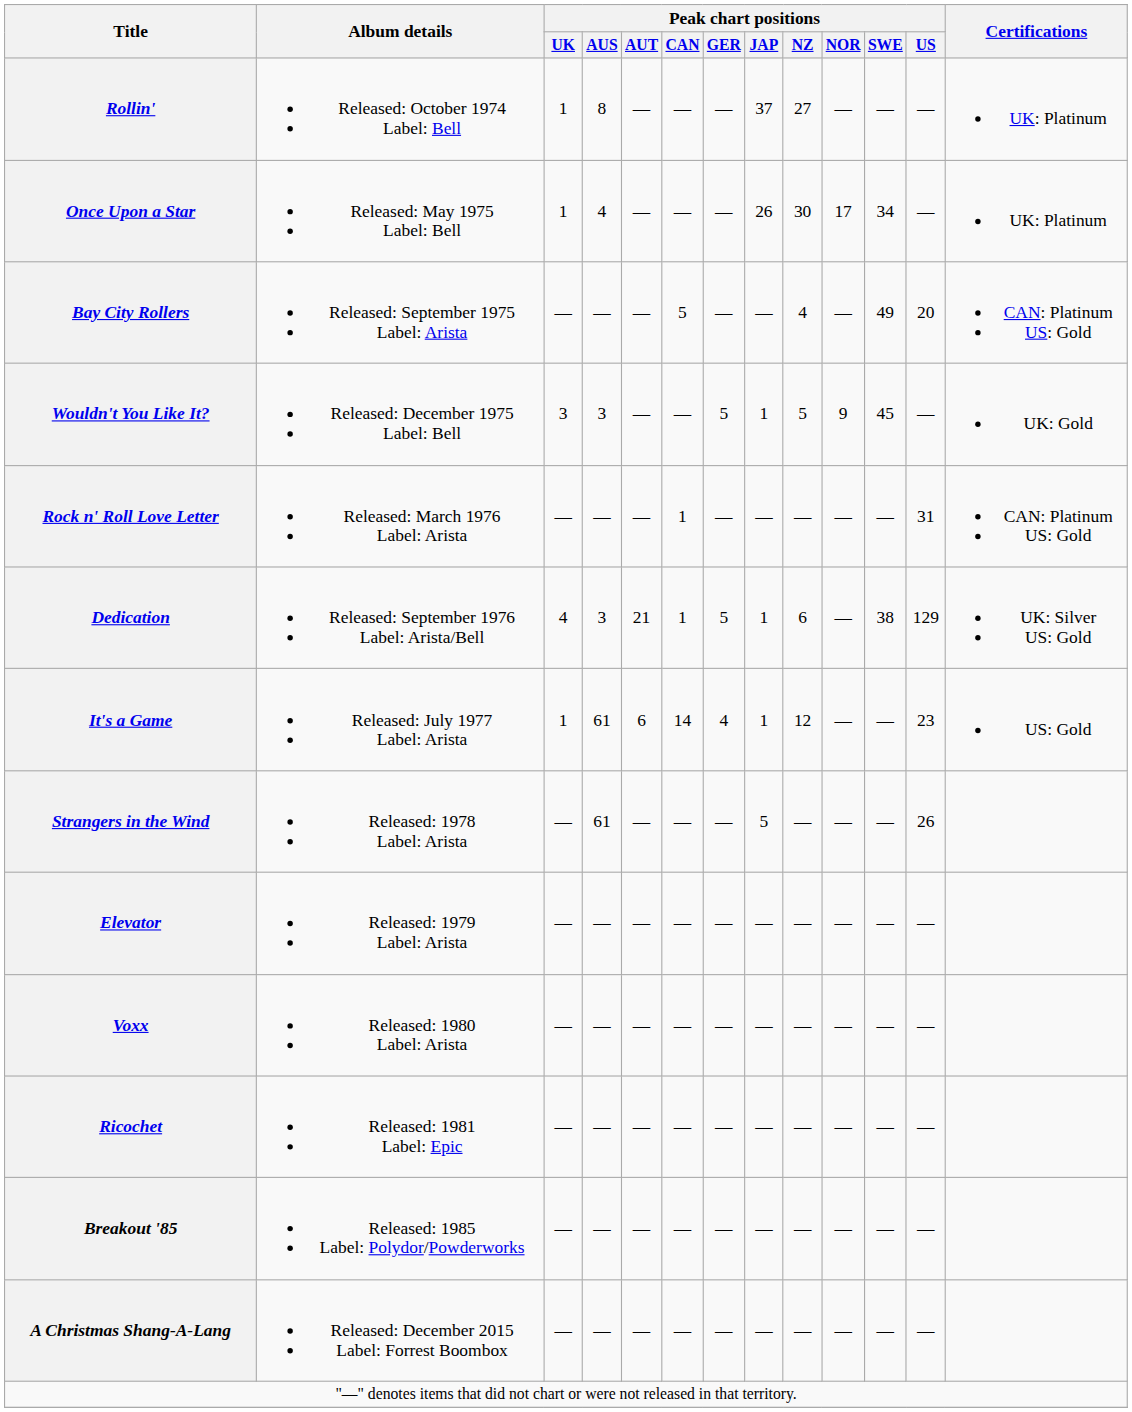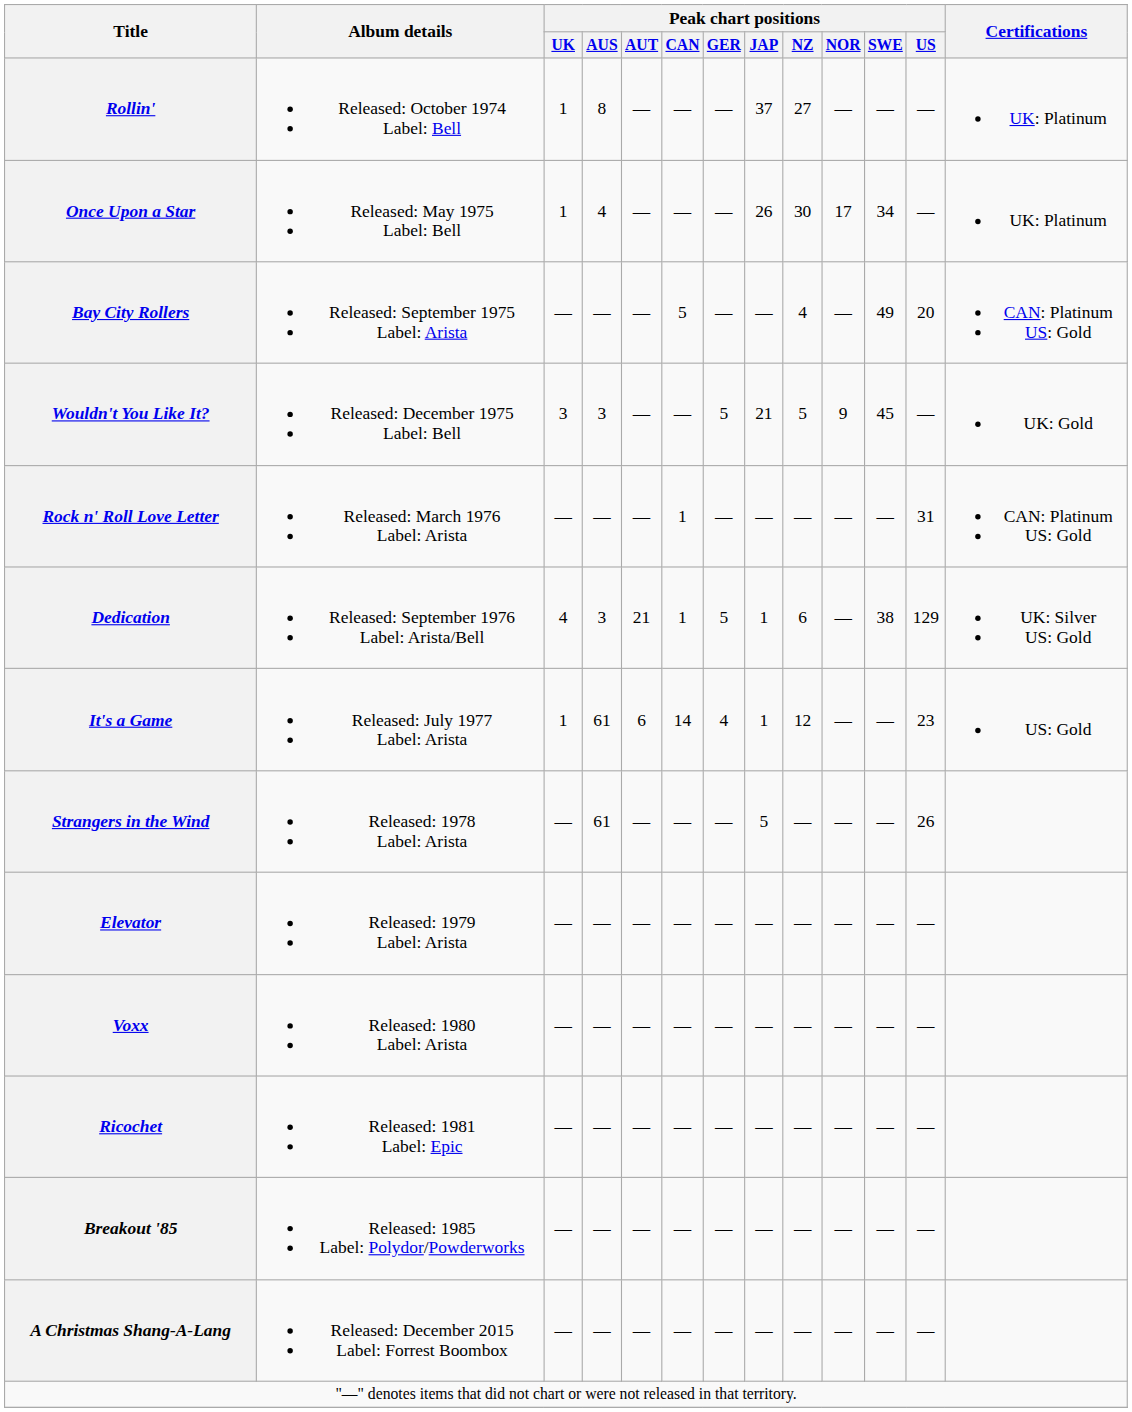 <table class="wikitable plainrowheaders" style="text-align:center;">
 <tr>
 <th scope="col" rowspan="2" style="width:14em;">Title</th>
 <th scope="col" rowspan="2" style="width:16em;">Album details</th>
 <th scope="col" colspan="10">Peak chart positions</th>
 <th rowspan="2" style="width:10em;"><a href='#'>Certifications</a></th>
 </tr>
 <tr>
 <th style="width:2em;font-size:90%;"><a href='#'>UK</a><br></th>
 <th style="width:2em;font-size:90%;"><a href='#'>AUS</a><br></th>
 <th style="width:2em;font-size:90%;"><a href='#'>AUT</a><br></th>
 <th style="width:2em;font-size:90%;"><a href='#'>CAN</a><br></th>
 <th style="width:2em;font-size:90%;"><a href='#'>GER</a><br></th>
 <th style="width:2em;font-size:90%;"><a href='#'>JAP</a><br></th>
 <th style="width:2em;font-size:90%;"><a href='#'>NZ</a><br></th>
 <th style="width:2em;font-size:90%;"><a href='#'>NOR</a><br></th>
 <th style="width:2em;font-size:90%;"><a href='#'>SWE</a><br></th>
 <th style="width:2em;font-size:90%;"><a href='#'>US</a><br></th>
 </tr>
 <tr>
 <th scope="row"><em><a href='#'>Rollin'</a></em></th>
 <td><br><ul><li>Released: October 1974</li><li>Label: <a href='#'>Bell</a></li></ul></td>
 <td>1</td>
 <td>8</td>
 <td>—</td>
 <td>—</td>
 <td>—</td>
 <td>37</td>
 <td>27</td>
 <td>—</td>
 <td>—</td>
 <td>—</td>
 <td><br><ul><li><a href='#'>UK</a>: Platinum</li></ul></td>
 </tr>
 <tr>
 <th scope="row"><em><a href='#'>Once Upon a Star</a></em></th>
 <td><br><ul><li>Released: May 1975</li><li>Label: Bell</li></ul></td>
 <td>1</td>
 <td>4</td>
 <td>—</td>
 <td>—</td>
 <td>—</td>
 <td>26</td>
 <td>30</td>
 <td>17</td>
 <td>34</td>
 <td>—</td>
 <td><br><ul><li>UK: Platinum</li></ul></td>
 </tr>
 <tr>
 <th scope="row"><em><a href='#'>Bay City Rollers</a></em></th>
 <td><br><ul><li>Released: September 1975</li><li>Label: <a href='#'>Arista</a></li></ul></td>
 <td>—</td>
 <td>—</td>
 <td>—</td>
 <td>5</td>
 <td>—</td>
 <td>—</td>
 <td>4</td>
 <td>—</td>
 <td>49</td>
 <td>20</td>
 <td><br><ul><li><a href='#'>CAN</a>: Platinum</li><li><a href='#'>US</a>: Gold</li></ul></td>
 </tr>
 <tr>
 <th scope="row"><em><a href='#'>Wouldn't You Like It?</a></em></th>
 <td><br><ul><li>Released: December 1975</li><li>Label: Bell</li></ul></td>
 <td>3</td>
 <td>3</td>
 <td>—</td>
 <td>—</td>
 <td>5</td>
-<td>1</td>
+<td>21</td>
 <td>5</td>
 <td>9</td>
 <td>45</td>
 <td>—</td>
 <td><br><ul><li>UK: Gold</li></ul></td>
 </tr>
 <tr>
 <th scope="row"><em><a href='#'>Rock n' Roll Love Letter</a></em></th>
 <td><br><ul><li>Released: March 1976</li><li>Label: Arista</li></ul></td>
 <td>—</td>
 <td>—</td>
 <td>—</td>
 <td>1</td>
 <td>—</td>
 <td>—</td>
 <td>—</td>
 <td>—</td>
 <td>—</td>
 <td>31</td>
 <td><br><ul><li>CAN: Platinum</li><li>US: Gold</li></ul></td>
 </tr>
 <tr>
 <th scope="row"><em><a href='#'>Dedication</a></em></th>
 <td><br><ul><li>Released: September 1976</li><li>Label: Arista/Bell</li></ul></td>
 <td>4</td>
 <td>3</td>
 <td>21</td>
 <td>1</td>
 <td>5</td>
 <td>1</td>
 <td>6</td>
 <td>—</td>
 <td>38</td>
 <td>129</td>
 <td><br><ul><li>UK: Silver</li><li>US: Gold</li></ul></td>
 </tr>
 <tr>
 <th scope="row"><em><a href='#'>It's a Game</a></em></th>
 <td><br><ul><li>Released: July 1977</li><li>Label: Arista</li></ul></td>
 <td>1</td>
 <td>61</td>
 <td>6</td>
 <td>14</td>
 <td>4</td>
 <td>1</td>
 <td>12</td>
 <td>—</td>
 <td>—</td>
 <td>23</td>
 <td><br><ul><li>US: Gold</li></ul></td>
 </tr>
 <tr>
 <th scope="row"><em><a href='#'>Strangers in the Wind</a></em></th>
 <td><br><ul><li>Released: 1978</li><li>Label: Arista</li></ul></td>
 <td>—</td>
 <td>61</td>
 <td>—</td>
 <td>—</td>
 <td>—</td>
 <td>5</td>
 <td>—</td>
 <td>—</td>
 <td>—</td>
 <td>26</td>
 <td></td>
 </tr>
 <tr>
 <th scope="row"><em><a href='#'>Elevator</a></em></th>
 <td><br><ul><li>Released: 1979</li><li>Label: Arista</li></ul></td>
 <td>—</td>
 <td>—</td>
 <td>—</td>
 <td>—</td>
 <td>—</td>
 <td>—</td>
 <td>—</td>
 <td>—</td>
 <td>—</td>
 <td>—</td>
 <td></td>
 </tr>
 <tr>
 <th scope="row"><em><a href='#'>Voxx</a></em></th>
 <td><br><ul><li>Released: 1980</li><li>Label: Arista</li></ul></td>
 <td>—</td>
 <td>—</td>
 <td>—</td>
 <td>—</td>
 <td>—</td>
 <td>—</td>
 <td>—</td>
 <td>—</td>
 <td>—</td>
 <td>—</td>
 <td></td>
 </tr>
 <tr>
 <th scope="row"><em><a href='#'>Ricochet</a></em></th>
 <td><br><ul><li>Released: 1981</li><li>Label: <a href='#'>Epic</a></li></ul></td>
 <td>—</td>
 <td>—</td>
 <td>—</td>
 <td>—</td>
 <td>—</td>
 <td>—</td>
 <td>—</td>
 <td>—</td>
 <td>—</td>
 <td>—</td>
 <td></td>
 </tr>
 <tr>
 <th scope="row"><em>Breakout '85</em></th>
 <td><br><ul><li>Released: 1985</li><li>Label: <a href='#'>Polydor</a>/<a href='#'>Powderworks</a></li></ul></td>
 <td>—</td>
 <td>—</td>
 <td>—</td>
 <td>—</td>
 <td>—</td>
 <td>—</td>
 <td>—</td>
 <td>—</td>
 <td>—</td>
 <td>—</td>
 <td></td>
 </tr>
 <tr>
 <th scope="row"><em>A Christmas Shang-A-Lang</em></th>
 <td><br><ul><li>Released: December 2015</li><li>Label: Forrest Boombox</li></ul></td>
 <td>—</td>
 <td>—</td>
 <td>—</td>
 <td>—</td>
 <td>—</td>
 <td>—</td>
 <td>—</td>
 <td>—</td>
 <td>—</td>
 <td>—</td>
 <td></td>
 </tr>
 <tr>
 <td align="center" colspan="15" style="font-size:90%">"—" denotes items that did not chart or were not released in that territory.</td>
 </tr>
 <tr>
 </tr>
 </table>
